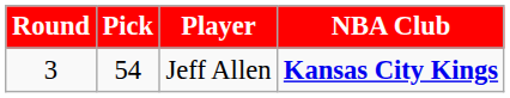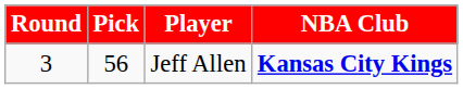 <table class="wikitable">
 <tr>
 <th style="background:red; color:#FFFFFF;">Round</th>
 <th style="background:red; color:#FFFFFF;">Pick</th>
 <th style="background:red; color:#FFFFFF;">Player</th>
 <th style="background:red; color:#FFFFFF;">NBA Club</th>
 </tr>
 <tr style="text-align:center;">
 <td>3</td>
-<td>54</td>
+<td>56</td>
 <td>Jeff Allen</td>
 <td><strong><a href='#'>Kansas City Kings</a></strong></td>
 </tr>
 </table>
